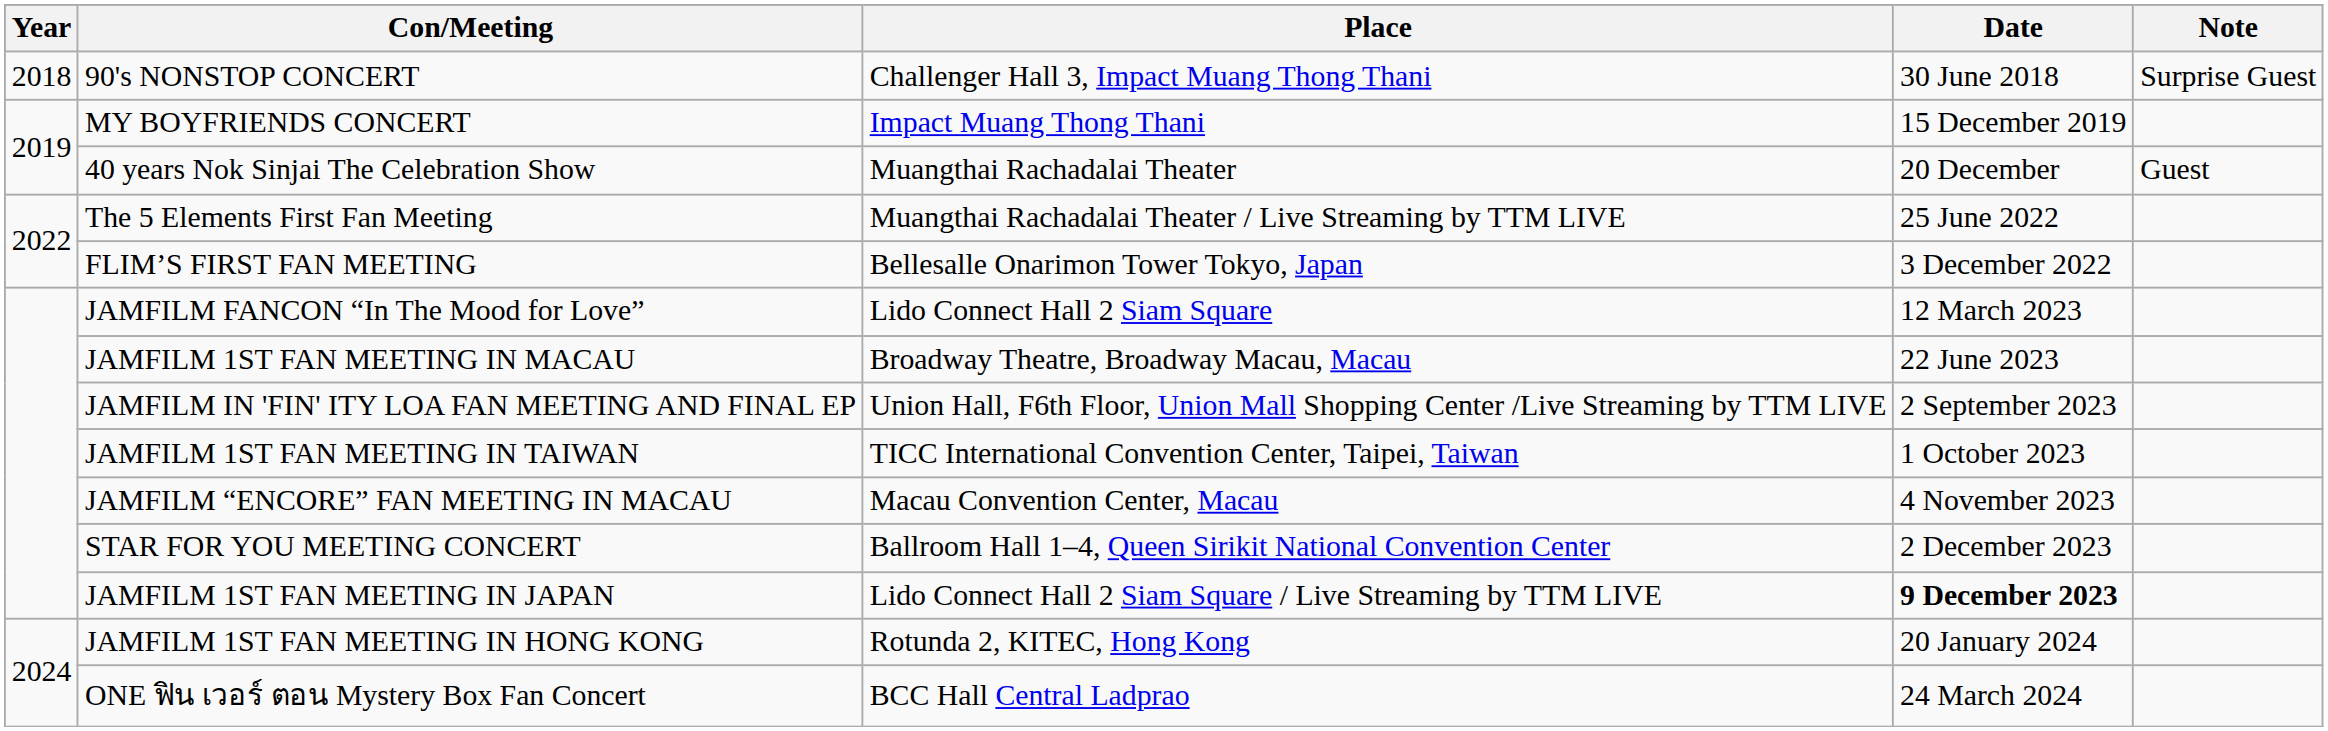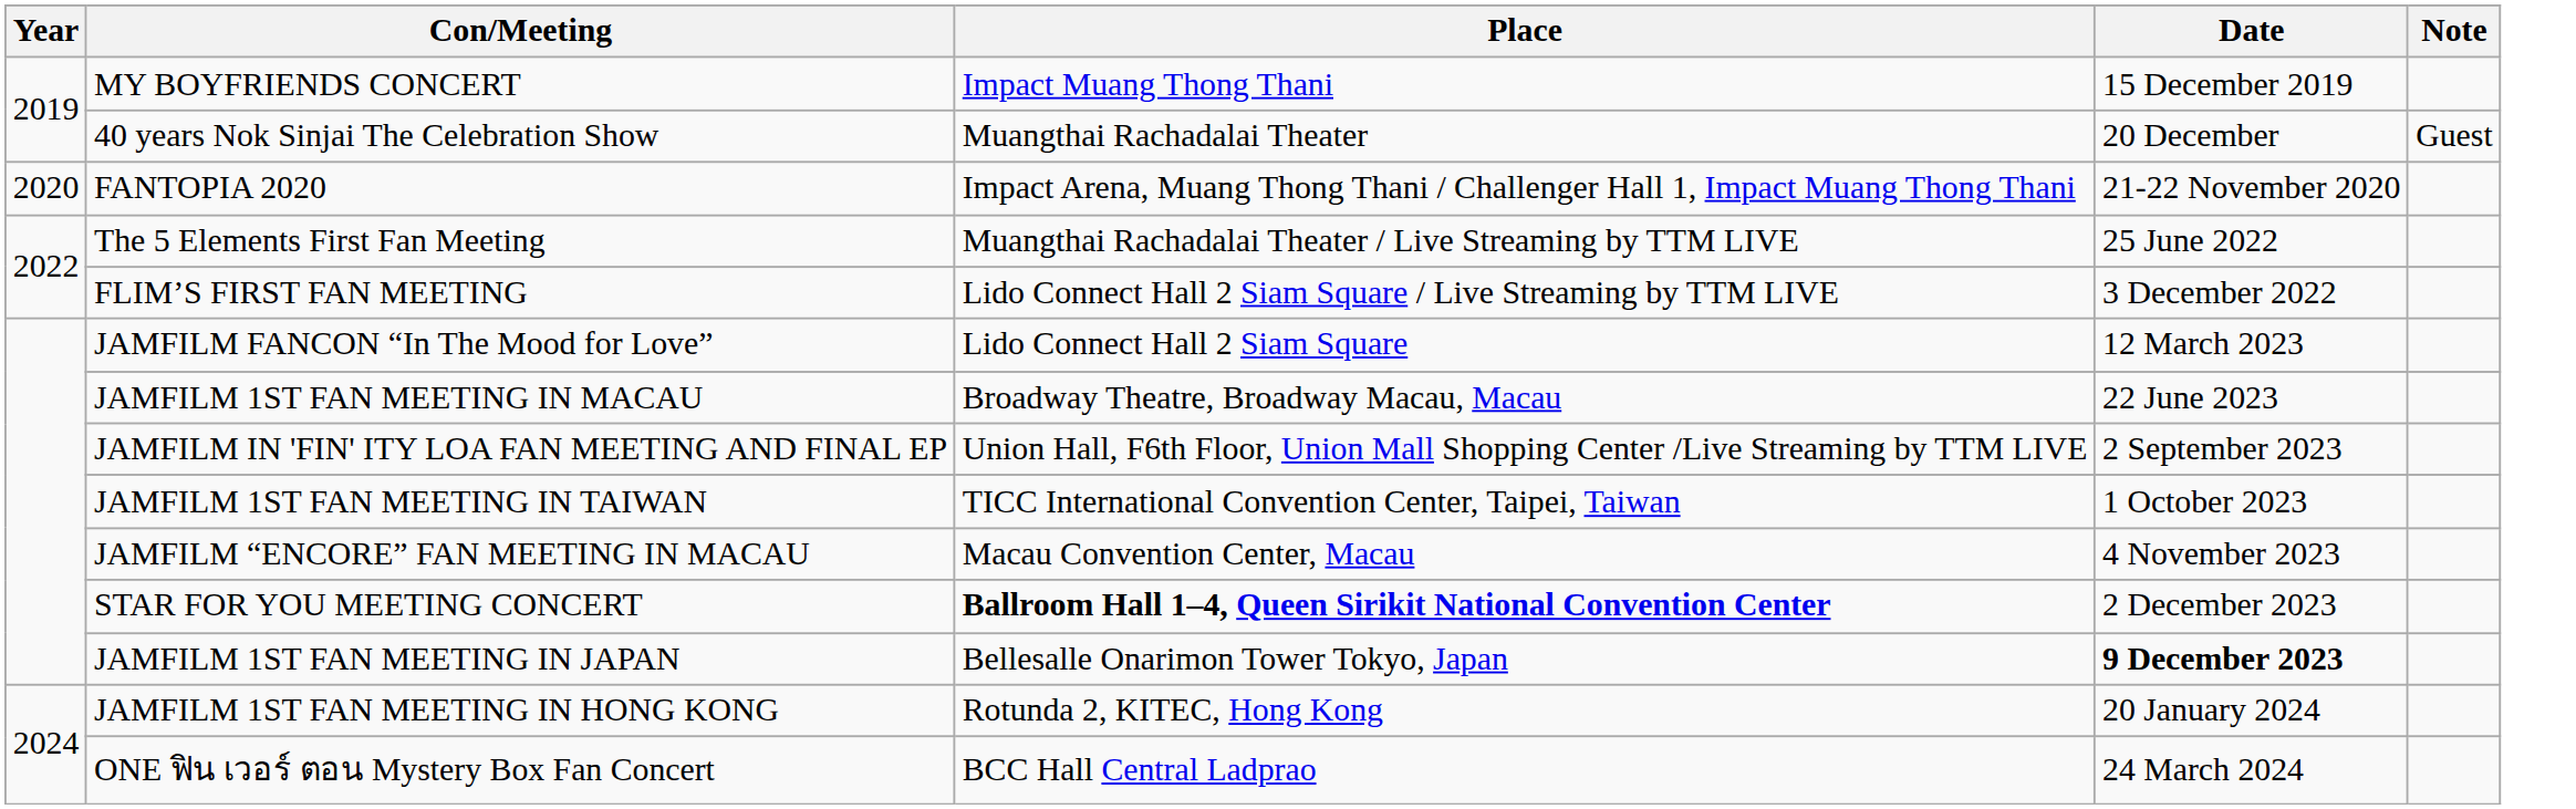 <table class="wikitable sortable">
 <tr>
 <th>Year</th>
 <th>Con/Meeting</th>
 <th>Place</th>
 <th>Date</th>
 <th>Note</th>
-</tr>
-<tr>
-<td>2018</td>
-<td>90's NONSTOP CONCERT</td>
-<td>Challenger Hall 3, <a href='#'>Impact Muang Thong Thani</a></td>
-<td>30 June 2018</td>
-<td>Surprise Guest</td>
 </tr>
 <tr>
 <td rowspan="2">2019</td>
 <td>MY BOYFRIENDS CONCERT</td>
 <td><a href='#'>Impact Muang Thong Thani</a></td>
 <td>15 December 2019</td>
 <td></td>
 </tr>
 <tr>
 <td>40 years Nok Sinjai The Celebration Show</td>
 <td>Muangthai Rachadalai Theater</td>
 <td>20 December</td>
 <td>Guest</td>
 </tr>
 <tr>
+<td>2020</td>
+<td>FANTOPIA 2020</td>
+<td>Impact Arena, Muang Thong Thani / Challenger Hall 1, <a href='#'>Impact Muang Thong Thani</a></td>
+<td>21-22 November 2020</td>
+<td></td>
+</tr>
+<tr>
 <td rowspan="2">2022</td>
 <td>The 5 Elements First Fan Meeting</td>
 <td>Muangthai Rachadalai Theater / Live Streaming by TTM LIVE</td>
 <td>25 June 2022</td>
 <td></td>
 </tr>
 <tr>
 <td>FLIM’S FIRST FAN MEETING</td>
-<td>Bellesalle Onarimon Tower Tokyo, <a href='#'>Japan</a></td>
+<td>Lido Connect Hall 2 <a href='#'>Siam Square</a> / Live Streaming by TTM LIVE</td>
 <td>3 December 2022</td>
 <td></td>
 </tr>
 <tr>
 <td rowspan="7"></td>
 <td>JAMFILM FANCON “In The Mood for Love”</td>
 <td>Lido Connect Hall 2 <a href='#'>Siam Square</a></td>
 <td>12 March 2023</td>
 <td></td>
 </tr>
 <tr>
 <td>JAMFILM 1ST FAN MEETING IN MACAU</td>
 <td>Broadway Theatre, Broadway Macau, <a href='#'>Macau</a></td>
 <td>22 June 2023</td>
 <td></td>
 </tr>
 <tr>
 <td>JAMFILM IN 'FIN' ITY LOA FAN MEETING AND FINAL EP</td>
 <td>Union Hall, F6th Floor, <a href='#'>Union Mall</a> Shopping Center /Live Streaming by TTM LIVE</td>
 <td>2 September 2023</td>
 <td></td>
 </tr>
 <tr>
 <td>JAMFILM 1ST FAN MEETING IN TAIWAN</td>
 <td>TICC International Convention Center, Taipei, <a href='#'>Taiwan</a></td>
 <td>1 October 2023</td>
 <td></td>
 </tr>
 <tr>
 <td>JAMFILM “ENCORE” FAN MEETING IN MACAU</td>
 <td>Macau Convention Center, <a href='#'>Macau</a></td>
 <td>4 November 2023</td>
 <td></td>
 </tr>
 <tr>
 <td>STAR FOR YOU MEETING CONCERT</td>
-<td>Ballroom Hall 1–4, <a href='#'>Queen Sirikit National Convention Center</a></td>
+<td><strong>Ballroom Hall 1–4, <a href='#'>Queen Sirikit National Convention Center</a></strong></td>
 <td>2 December 2023</td>
 <td></td>
 </tr>
 <tr>
 <td>JAMFILM 1ST FAN MEETING IN JAPAN</td>
-<td>Lido Connect Hall 2 <a href='#'>Siam Square</a> / Live Streaming by TTM LIVE</td>
+<td>Bellesalle Onarimon Tower Tokyo, <a href='#'>Japan</a></td>
 <td><strong>9 December 2023</strong></td>
 <td></td>
 </tr>
 <tr>
 <td rowspan="2">2024</td>
 <td>JAMFILM 1ST FAN MEETING IN  HONG KONG</td>
 <td>Rotunda 2, KITEC, <a href='#'>Hong Kong</a></td>
 <td>20 January 2024</td>
 <td></td>
 </tr>
 <tr>
 <td>ONE  ฟิน เวอร์ ตอน Mystery Box Fan Concert</td>
 <td>BCC Hall <a href='#'>Central Ladprao</a></td>
 <td>24 March 2024</td>
 <td></td>
 </tr>
 </table>
